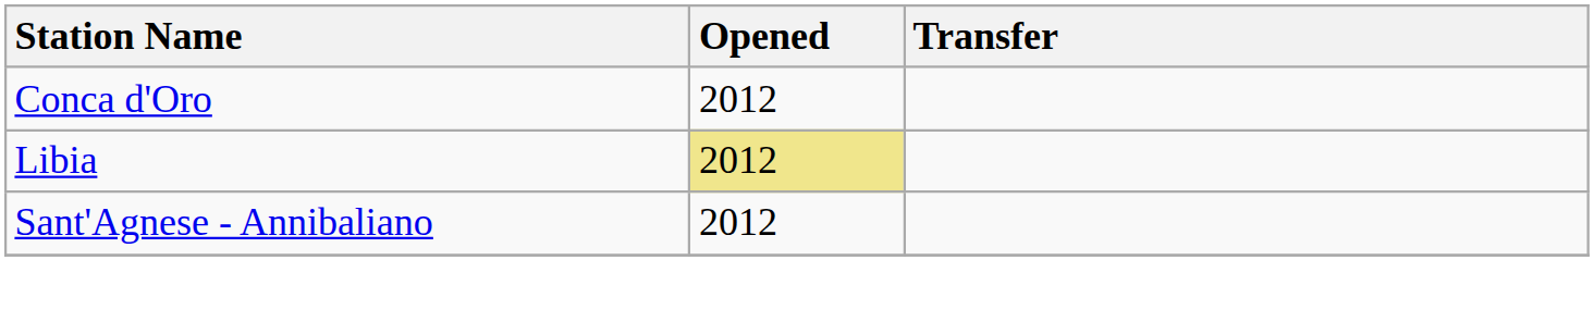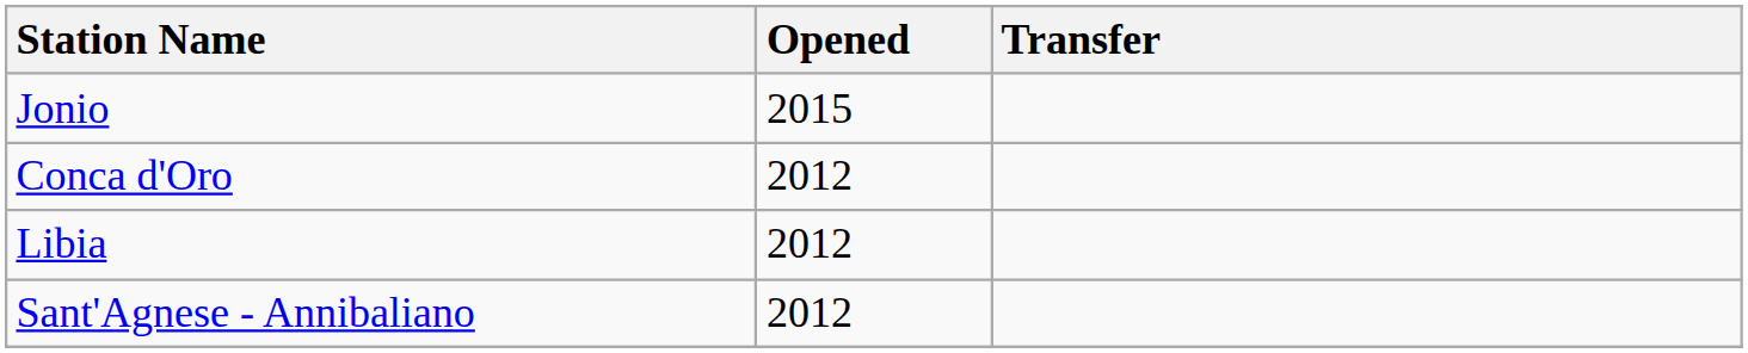 <table class="wikitable sortable">
 <tr>
 <th style="text-align:left; width:17em;">Station Name</th>
 <th style="text-align:left; width:5em;">Opened</th>
 <th style="text-align:left; width:17em;">Transfer</th>
+</tr>
+<tr class="sort">
+<td><a href='#'>Jonio</a></td>
+<td>2015</td>
+<td></td>
 </tr>
 <tr>
 <td><a href='#'>Conca d'Oro</a></td>
 <td>2012</td>
 <td></td>
 </tr>
 <tr>
 <td><a href='#'>Libia</a></td>
-<td style="background: khaki;">2012</td>
+<td>2012</td>
 <td></td>
 </tr>
 <tr>
 <td><a href='#'>Sant'Agnese - Annibaliano</a></td>
 <td>2012</td>
 <td></td>
 </tr>
 <tr>
 </tr>
 </table>
